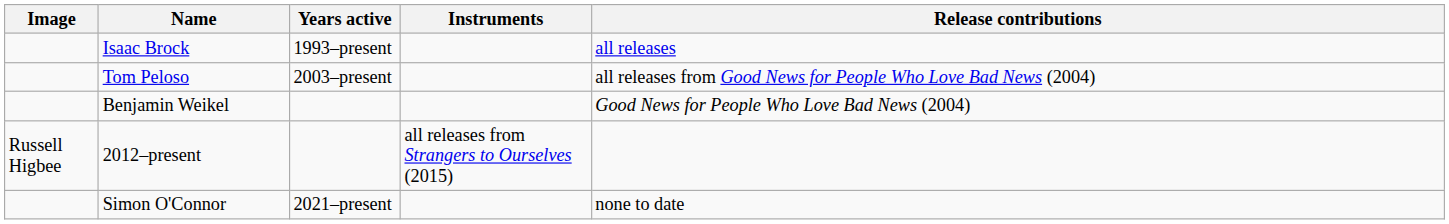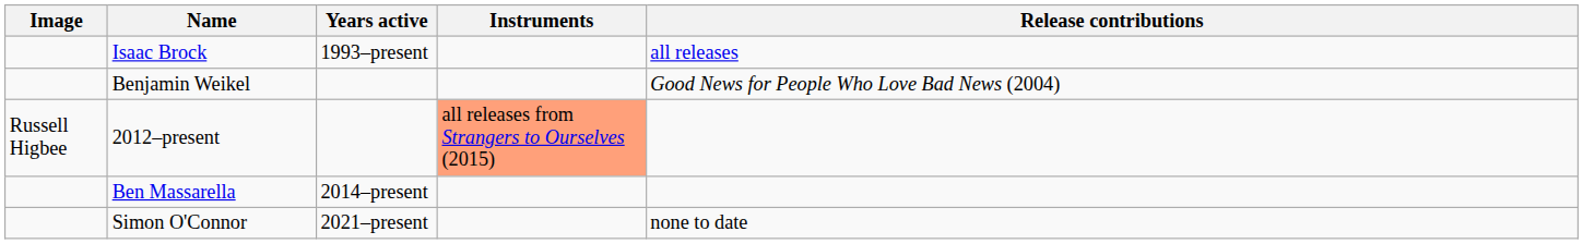 <table class="wikitable" width="100%" border="1">
 <tr>
 <th width="75">Image</th>
 <th width="160">Name</th>
 <th width="90">Years active</th>
 <th width="160">Instruments</th>
 <th>Release contributions</th>
 </tr>
 <tr>
 <td></td>
 <td><a href='#'>Isaac Brock</a></td>
 <td>1993–present</td>
 <td></td>
 <td><a href='#'>all releases</a></td>
 </tr>
 <tr>
 <td></td>
-<td><a href='#'>Tom Peloso</a></td>
-<td>2003–present </td>
-<td></td>
-<td>all releases from <em><a href='#'>Good News for People Who Love Bad News</a></em> (2004)</td>
-</tr>
-<tr>
-<td></td>
 <td>Benjamin Weikel</td>
 <td></td>
 <td></td>
 <td><em>Good News for People Who Love Bad News</em> (2004)</td>
 </tr>
 <tr>
 <td>Russell Higbee</td>
 <td>2012–present </td>
 <td></td>
-<td>all releases from <em><a href='#'>Strangers to Ourselves</a></em> (2015)</td>
+<td style="background: lightsalmon;">all releases from <em><a href='#'>Strangers to Ourselves</a></em> (2015)</td>
+</tr>
+<tr>
+<td></td>
+<td><a href='#'>Ben Massarella</a></td>
+<td>2014–present</td>
+<td></td>
+<td></td>
 </tr>
 <tr>
 <td></td>
 <td>Simon O'Connor</td>
 <td>2021–present</td>
 <td></td>
 <td rowspan="2">none to date</td>
 </tr>
 </table>
